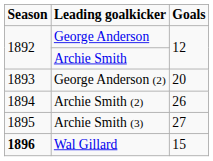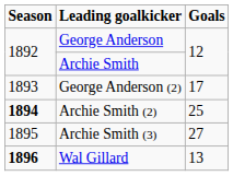 <table class="wikitable sortable">
 <tr>
 <td><strong>Season</strong></td>
 <td><strong>Leading goalkicker</strong></td>
 <td><strong>Goals</strong></td>
 </tr>
 <tr>
 <td rowspan="2">1892</td>
 <td><a href='#'>George Anderson</a></td>
 <td rowspan="2">12</td>
 </tr>
 <tr>
 <td><a href='#'>Archie Smith</a></td>
 </tr>
 <tr>
 <td>1893</td>
 <td>George Anderson <small>(2)</small></td>
-<td>20</td>
+<td>17</td>
 </tr>
 <tr>
-<td>1894</td>
+<td><strong>1894</strong></td>
 <td>Archie Smith <small>(2)</small></td>
-<td>26</td>
+<td>25</td>
 </tr>
 <tr>
 <td>1895</td>
 <td>Archie Smith <small>(3)</small></td>
 <td>27</td>
 </tr>
 <tr>
 <td><strong>1896</strong></td>
 <td><a href='#'>Wal Gillard</a></td>
-<td>15</td>
+<td>13</td>
 </tr>
 </table>
